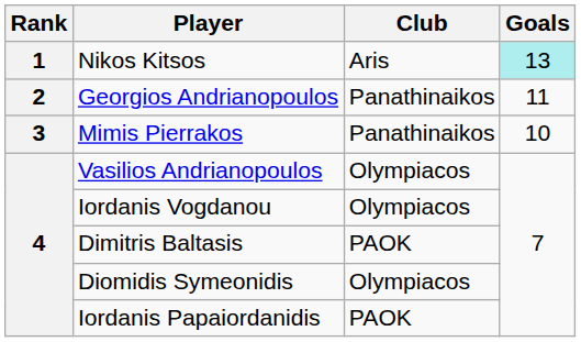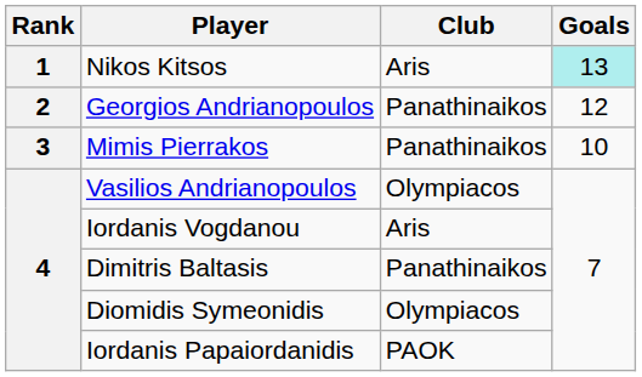 <table class="wikitable" style="text-align:center">
 <tr>
 <th>Rank</th>
 <th>Player</th>
 <th>Club</th>
 <th>Goals</th>
 </tr>
 <tr>
 <th>1</th>
 <td align="left"> Nikos Kitsos</td>
 <td align="left">Aris</td>
 <td style="background: paleturquoise;">13</td>
 </tr>
 <tr>
 <th>2</th>
 <td align="left"> <a href='#'>Georgios Andrianopoulos</a></td>
 <td align="left">Panathinaikos</td>
-<td>11</td>
+<td>12</td>
 </tr>
 <tr>
 <th>3</th>
 <td align="left"> <a href='#'>Mimis Pierrakos</a></td>
 <td align="left">Panathinaikos</td>
 <td>10</td>
 </tr>
 <tr>
 <th rowspan=6>4</th>
 <td align="left"> <a href='#'>Vasilios Andrianopoulos</a></td>
 <td align="left">Olympiacos</td>
 <td rowspan=6>7</td>
 </tr>
 <tr>
 <td align="left"> Iordanis Vogdanou</td>
-<td align="left">Olympiacos</td>
+<td align="left">Aris</td>
 </tr>
 <tr>
 <td align="left"> Dimitris Baltasis</td>
-<td align="left">PAOK</td>
+<td align="left">Panathinaikos</td>
 </tr>
 <tr>
 <td align="left"> Diomidis Symeonidis</td>
 <td align="left">Olympiacos</td>
 </tr>
 <tr>
 <td align="left"> Iordanis Papaiordanidis</td>
 <td align="left">PAOK</td>
 </tr>
 </table>
